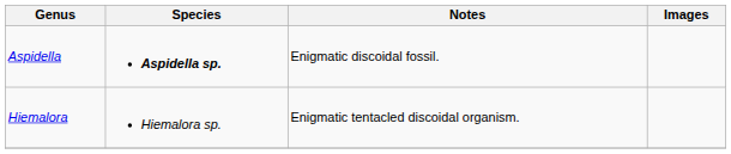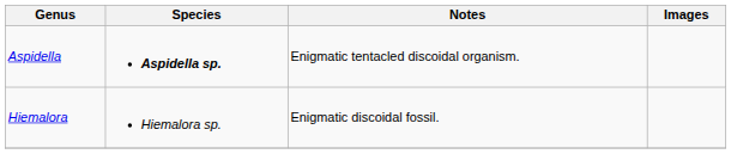 <table class="wikitable" style="width:70%;">
 <tr>
 <th>Genus</th>
 <th>Species</th>
 <th>Notes</th>
 <th>Images</th>
 </tr>
 <tr>
 <td><em><a href='#'>Aspidella</a></em></td>
 <td><strong><br><ul><li><em>Aspidella sp.</em></li></ul></strong></td>
-<td>Enigmatic discoidal fossil.</td>
+<td>Enigmatic tentacled discoidal organism.</td>
 <td></td>
 </tr>
 <tr>
 <td><em><a href='#'>Hiemalora</a></em></td>
 <td><br><ul><li><em>Hiemalora sp.</em></li></ul></td>
-<td>Enigmatic tentacled discoidal organism.</td>
+<td>Enigmatic discoidal fossil.</td>
 <td></td>
 </tr>
 <tr>
 </tr>
 </table>
